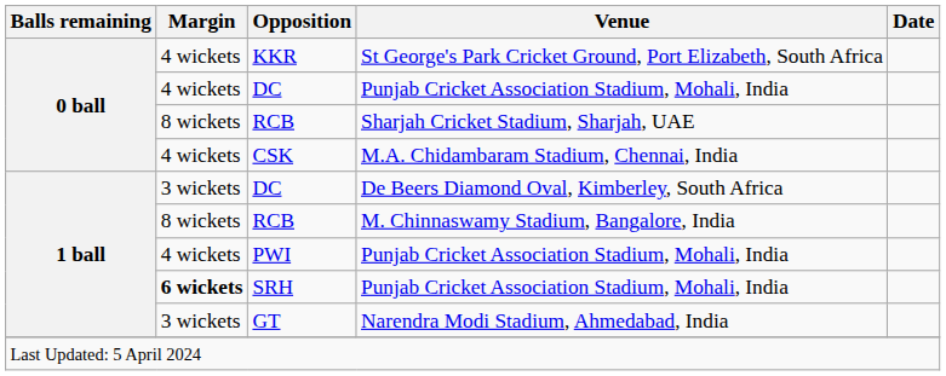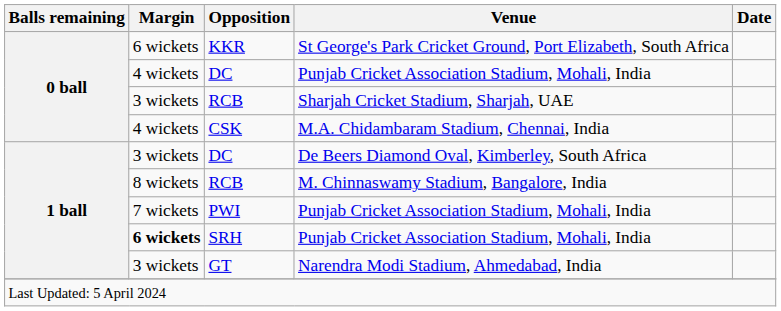 <table class="wikitable">
 <tr>
 <th>Balls remaining</th>
 <th>Margin</th>
 <th>Opposition</th>
 <th>Venue</th>
 <th>Date</th>
 </tr>
 <tr>
 <th rowspan=4>0 ball</th>
-<td>4 wickets</td>
+<td>6 wickets</td>
 <td><a href='#'>KKR</a></td>
 <td><a href='#'>St George's Park Cricket Ground</a>, <a href='#'>Port Elizabeth</a>, South Africa</td>
 <td></td>
 </tr>
 <tr>
 <td>4 wickets</td>
 <td><a href='#'>DC</a></td>
 <td><a href='#'>Punjab Cricket Association Stadium</a>, <a href='#'>Mohali</a>, India</td>
 <td></td>
 </tr>
 <tr>
-<td>8 wickets</td>
+<td>3 wickets</td>
 <td><a href='#'>RCB</a></td>
 <td><a href='#'>Sharjah Cricket Stadium</a>, <a href='#'>Sharjah</a>, UAE</td>
 <td></td>
 </tr>
 <tr>
 <td>4 wickets</td>
 <td><a href='#'>CSK</a></td>
 <td><a href='#'>M.A. Chidambaram Stadium</a>, <a href='#'>Chennai</a>, India</td>
 <td></td>
 </tr>
 <tr>
 <th rowspan=5>1 ball</th>
 <td>3 wickets</td>
 <td><a href='#'>DC</a></td>
 <td><a href='#'>De Beers Diamond Oval</a>, <a href='#'>Kimberley</a>, South Africa</td>
 <td></td>
 </tr>
 <tr>
 <td>8 wickets</td>
 <td><a href='#'>RCB</a></td>
 <td><a href='#'>M. Chinnaswamy Stadium</a>, <a href='#'>Bangalore</a>, India</td>
 <td></td>
 </tr>
 <tr>
-<td>4 wickets</td>
+<td>7 wickets</td>
 <td><a href='#'>PWI</a></td>
 <td><a href='#'>Punjab Cricket Association Stadium</a>, <a href='#'>Mohali</a>, India</td>
 <td></td>
 </tr>
 <tr>
 <td><strong>6 wickets</strong></td>
 <td><a href='#'>SRH</a></td>
 <td><a href='#'>Punjab Cricket Association Stadium</a>, <a href='#'>Mohali</a>, India</td>
 <td></td>
 </tr>
 <tr>
 <td>3 wickets</td>
 <td><a href='#'>GT</a></td>
 <td><a href='#'>Narendra Modi Stadium</a>, <a href='#'>Ahmedabad</a>, India</td>
 <td></td>
 </tr>
 <tr>
 </tr>
 <tr class=sortbottom>
 <td colspan=5><small>Last Updated:  5 April 2024</small></td>
 </tr>
 </table>
